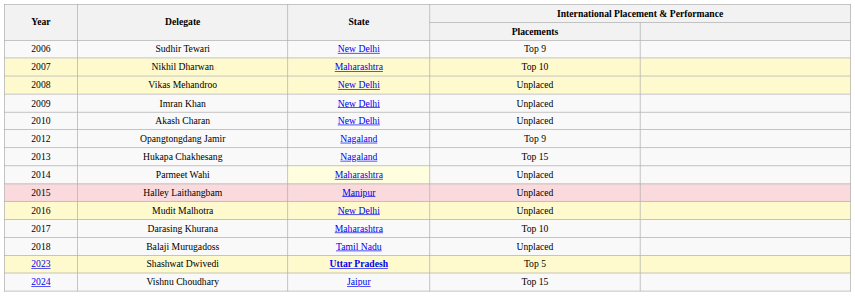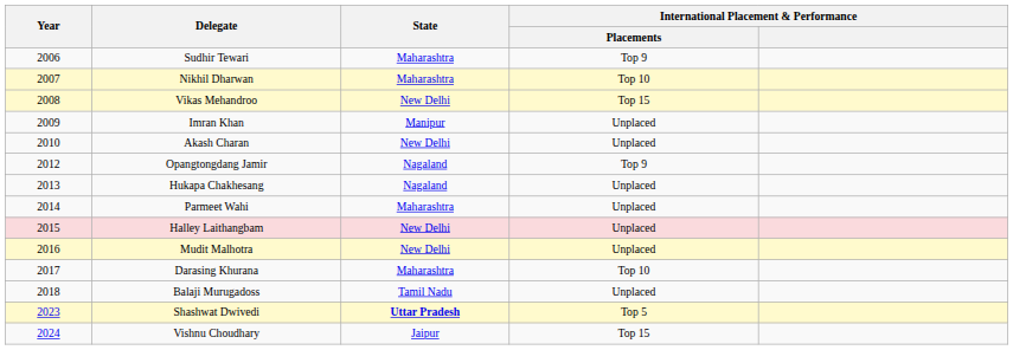 <table class="wikitable" style="text-align:center; line-height:20px; font-size:90%; width:100%;">
 <tr>
 <th rowspan="2"  width=100px>Year</th>
 <th rowspan="2"  width=300px>Delegate</th>
 <th rowspan="2"  width=200px>State</th>
 <th colspan="2"  width=100px>International Placement & Performance</th>
 </tr>
 <tr>
 <th width=300px>Placements</th>
 <th width=300px></th>
 </tr>
 <tr>
 <td>2006</td>
 <td>Sudhir Tewari</td>
-<td><a href='#'>New Delhi</a></td>
+<td><a href='#'>Maharashtra</a></td>
 <td>Top 9</td>
 <td></td>
 </tr>
 <tr style="background-color:#FFFACD">
 <td>2007</td>
 <td>Nikhil Dharwan</td>
 <td><a href='#'>Maharashtra</a></td>
 <td>Top 10</td>
 <td></td>
 </tr>
 <tr style="background-color:#FFFACD;">
 <td>2008</td>
 <td>Vikas Mehandroo</td>
 <td><a href='#'>New Delhi</a></td>
-<td>Unplaced</td>
+<td>Top 15</td>
 <td></td>
 </tr>
 <tr>
 <td>2009</td>
 <td>Imran Khan</td>
-<td><a href='#'>New Delhi</a></td>
+<td><a href='#'>Manipur</a></td>
 <td>Unplaced</td>
 <td></td>
 </tr>
 <tr>
 <td>2010</td>
 <td>Akash Charan</td>
 <td><a href='#'>New Delhi</a></td>
 <td>Unplaced</td>
 <td></td>
 </tr>
 <tr>
 <td>2012</td>
 <td>Opangtongdang Jamir</td>
 <td><a href='#'>Nagaland</a></td>
 <td>Top 9</td>
 <td></td>
 </tr>
 <tr>
 <td>2013</td>
 <td>Hukapa Chakhesang</td>
 <td><a href='#'>Nagaland</a></td>
-<td>Top 15</td>
+<td>Unplaced</td>
 <td></td>
 </tr>
 <tr>
 <td>2014</td>
 <td>Parmeet Wahi</td>
-<td style="background: lightyellow;"><a href='#'>Maharashtra</a></td>
+<td><a href='#'>Maharashtra</a></td>
 <td>Unplaced</td>
 <td></td>
 </tr>
 <tr style="background:#FADADD;">
 <td>2015</td>
 <td>Halley Laithangbam</td>
-<td><a href='#'>Manipur</a></td>
+<td><a href='#'>New Delhi</a></td>
 <td>Unplaced</td>
 <td style="background:;"></td>
 </tr>
 <tr style="background-color:#FFFACD;">
 <td>2016</td>
 <td>Mudit Malhotra</td>
 <td><a href='#'>New Delhi</a></td>
 <td>Unplaced</td>
 <td></td>
 </tr>
 <tr>
 <td>2017</td>
 <td>Darasing Khurana</td>
 <td><a href='#'>Maharashtra</a></td>
 <td>Top 10</td>
 <td></td>
 </tr>
 <tr>
 <td>2018</td>
 <td>Balaji Murugadoss</td>
 <td><a href='#'>Tamil Nadu</a></td>
 <td>Unplaced</td>
 <td></td>
 </tr>
 <tr style="background-color:#FFFACD">
 <td><a href='#'>2023</a></td>
 <td>Shashwat Dwivedi</td>
 <td><strong><a href='#'>Uttar Pradesh</a></strong></td>
 <td>Top 5</td>
 <td style="background:;"></td>
 </tr>
 <tr>
 <td><a href='#'>2024</a></td>
 <td>Vishnu Choudhary</td>
 <td><a href='#'>Jaipur</a></td>
 <td>Top 15</td>
 <td></td>
 </tr>
 </table>
